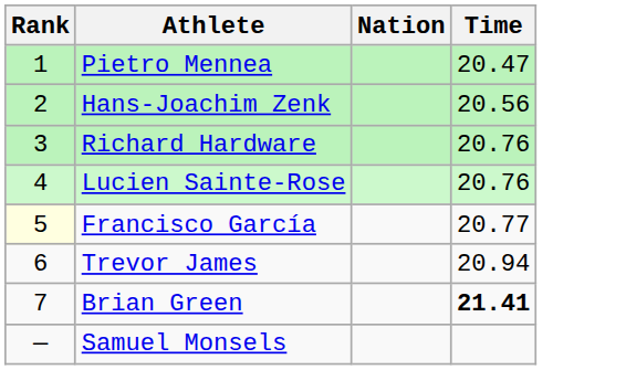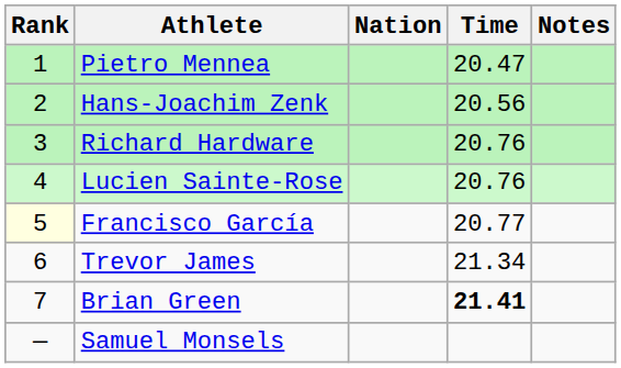 <table class="wikitable sortable" style="text-align:center">
 <tr>
 <th>Rank</th>
 <th>Athlete</th>
 <th>Nation</th>
 <th>Time</th>
+<th>Notes</th>
 </tr>
 <tr bgcolor=bbf3bb>
 <td>1</td>
 <td align=left><a href='#'>Pietro Mennea</a></td>
 <td align=left></td>
 <td>20.47</td>
+<td></td>
 </tr>
 <tr bgcolor=bbf3bb>
 <td>2</td>
 <td align=left><a href='#'>Hans-Joachim Zenk</a></td>
 <td align=left></td>
 <td>20.56</td>
+<td></td>
 </tr>
 <tr bgcolor=bbf3bb>
 <td>3</td>
 <td align=left><a href='#'>Richard Hardware</a></td>
 <td align=left></td>
 <td>20.76</td>
+<td></td>
 </tr>
 <tr bgcolor=ccf9cc>
 <td>4</td>
 <td align=left><a href='#'>Lucien Sainte-Rose</a></td>
 <td align=left></td>
 <td>20.76</td>
+<td></td>
 </tr>
 <tr>
 <td style="background: lightyellow;">5</td>
 <td align=left><a href='#'>Francisco García</a></td>
 <td align=left></td>
 <td>20.77</td>
+<td></td>
 </tr>
 <tr>
 <td>6</td>
 <td align=left><a href='#'>Trevor James</a></td>
 <td align=left></td>
-<td>20.94</td>
+<td>21.34</td>
+<td></td>
 </tr>
 <tr>
 <td>7</td>
 <td align=left><a href='#'>Brian Green</a></td>
 <td align=left></td>
 <td><strong>21.41</strong></td>
+<td></td>
 </tr>
 <tr>
 <td data-sort-value=8>—</td>
 <td align=left><a href='#'>Samuel Monsels</a></td>
 <td align=left></td>
 <td data-sort-value=99.99></td>
+<td></td>
 </tr>
 </table>
